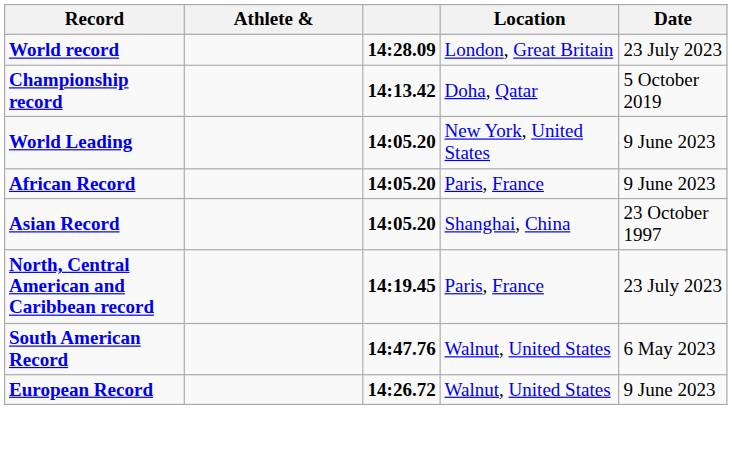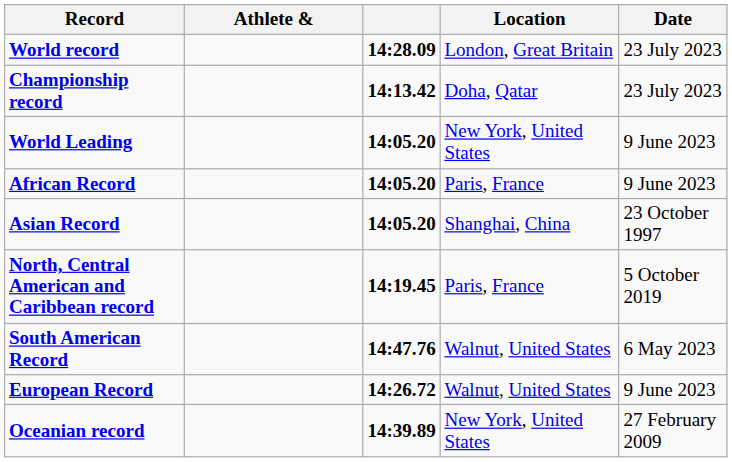 <table class="wikitable">
 <tr>
 <th width=25% align=center>Record</th>
 <th width=25% align=center>Athlete & </th>
 <th width=10% align=center></th>
 <th width=25% align=center>Location</th>
 <th width=15% align=center>Date</th>
 </tr>
 <tr>
 <td><strong><a href='#'>World record</a></strong></td>
 <td></td>
 <td align=center><strong>14:28.09</strong></td>
 <td><a href='#'>London</a>, <a href='#'>Great Britain</a></td>
 <td>23 July 2023</td>
 </tr>
 <tr>
 <td><strong><a href='#'>Championship record</a></strong></td>
 <td></td>
 <td align=center><strong>14:13.42</strong></td>
 <td><a href='#'>Doha</a>, <a href='#'>Qatar</a></td>
-<td>5 October 2019</td>
+<td>23 July 2023</td>
 </tr>
 <tr>
 <td><strong><a href='#'>World Leading</a></strong></td>
 <td></td>
 <td align=center><strong>14:05.20</strong></td>
 <td><a href='#'>New York</a>, <a href='#'>United States</a></td>
 <td>9 June 2023</td>
 </tr>
 <tr>
 <td><strong><a href='#'>African Record</a></strong></td>
 <td></td>
 <td align=center><strong>14:05.20</strong></td>
 <td><a href='#'>Paris</a>, <a href='#'>France</a></td>
 <td>9 June 2023</td>
 </tr>
 <tr>
 <td><strong><a href='#'>Asian Record</a></strong></td>
 <td></td>
 <td align=center><strong>14:05.20</strong></td>
 <td><a href='#'>Shanghai</a>, <a href='#'>China</a></td>
 <td>23 October 1997</td>
 </tr>
 <tr>
 <td><strong><a href='#'>North, Central American and Caribbean record</a></strong></td>
 <td></td>
 <td align=center><strong>14:19.45</strong></td>
 <td><a href='#'>Paris</a>, <a href='#'>France</a></td>
-<td>23 July 2023</td>
+<td>5 October 2019</td>
 </tr>
 <tr>
 <td><strong><a href='#'>South American Record</a></strong></td>
 <td></td>
 <td align=center><strong>14:47.76</strong></td>
 <td><a href='#'>Walnut</a>, <a href='#'>United States</a></td>
 <td>6 May 2023</td>
 </tr>
 <tr>
 <td><strong><a href='#'>European Record</a></strong></td>
 <td></td>
 <td align=center><strong>14:26.72</strong></td>
 <td><a href='#'>Walnut</a>, <a href='#'>United States</a></td>
 <td>9 June 2023</td>
 </tr>
+<tr>
+<td><strong><a href='#'>Oceanian record</a></strong></td>
+<td></td>
+<td align=center><strong>14:39.89</strong></td>
+<td><a href='#'>New York</a>, <a href='#'>United States</a></td>
+<td>27 February 2009</td>
+</tr>
 </table>
